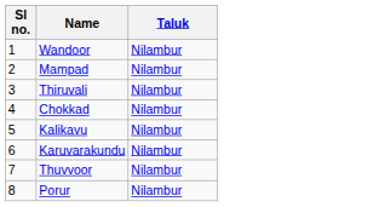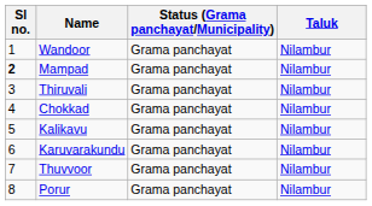 <table class="wikitable sortable" style="margin: 1em 1em 1em 0; background-color: #f9f9f9; font-size: 95%;">
 <tr style="background-color:#CCCCCC" align="center">
 <th width="30px">Sl no.</th>
 <th width="100px">Name</th>
+<th width="130px">Status (<a href='#'>Grama panchayat</a>/<a href='#'>Municipality</a>)</th>
 <th width="100px"><a href='#'>Taluk</a></th>
 </tr>
 <tr>
 <td>1</td>
 <td><a href='#'>Wandoor</a></td>
+<td>Grama panchayat</td>
 <td><a href='#'>Nilambur</a></td>
 </tr>
 <tr>
-<td>2</td>
+<td><strong>2</strong></td>
 <td><a href='#'>Mampad</a></td>
+<td>Grama panchayat</td>
 <td><a href='#'>Nilambur</a></td>
 </tr>
 <tr>
 <td>3</td>
 <td><a href='#'>Thiruvali</a></td>
+<td>Grama panchayat</td>
 <td><a href='#'>Nilambur</a></td>
 </tr>
 <tr>
 <td>4</td>
 <td><a href='#'>Chokkad</a></td>
+<td>Grama panchayat</td>
 <td><a href='#'>Nilambur</a></td>
 </tr>
 <tr>
 <td>5</td>
 <td><a href='#'>Kalikavu</a></td>
+<td>Grama panchayat</td>
 <td><a href='#'>Nilambur</a></td>
 </tr>
 <tr>
 <td>6</td>
 <td><a href='#'>Karuvarakundu</a></td>
+<td>Grama panchayat</td>
 <td><a href='#'>Nilambur</a></td>
 </tr>
 <tr>
 <td>7</td>
 <td><a href='#'>Thuvvoor</a></td>
+<td>Grama panchayat</td>
 <td><a href='#'>Nilambur</a></td>
 </tr>
 <tr>
 <td>8</td>
 <td><a href='#'>Porur</a></td>
+<td>Grama panchayat</td>
 <td><a href='#'>Nilambur</a></td>
 </tr>
 </table>
